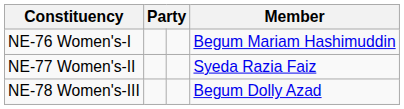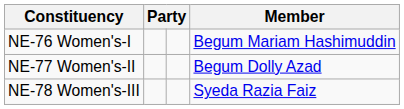 <table class="wikitable sortable">
 <tr>
 <th>Constituency</th>
 <th colspan="2">Party</th>
 <th>Member</th>
 </tr>
 <tr>
 <td>NE-76 Women's-I</td>
 <td></td>
 <td></td>
 <td><a href='#'>Begum Mariam Hashimuddin</a></td>
 </tr>
 <tr>
 <td>NE-77 Women's-II</td>
 <td></td>
 <td></td>
-<td><a href='#'>Syeda Razia Faiz</a></td>
+<td><a href='#'>Begum Dolly Azad</a></td>
 </tr>
 <tr>
 <td>NE-78 Women's-III</td>
 <td></td>
 <td></td>
-<td><a href='#'>Begum Dolly Azad</a></td>
+<td><a href='#'>Syeda Razia Faiz</a></td>
 </tr>
 </table>
